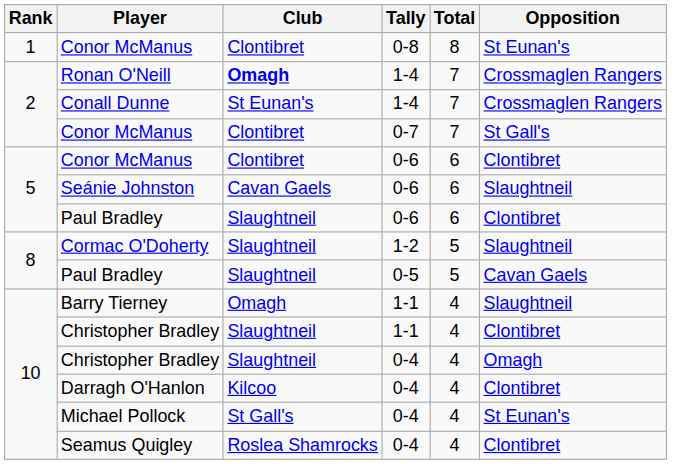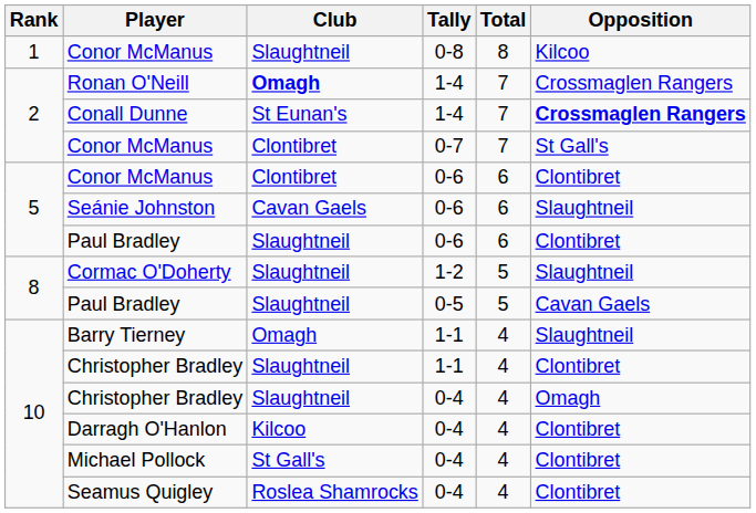 <table class="wikitable">
 <tr>
 <th>Rank</th>
 <th>Player</th>
 <th>Club</th>
 <th>Tally</th>
 <th>Total</th>
 <th>Opposition</th>
 </tr>
 <tr>
 <td rowspan="1" style="text-align:center;">1</td>
 <td><a href='#'>Conor McManus</a></td>
-<td><a href='#'>Clontibret</a></td>
+<td><a href='#'>Slaughtneil</a></td>
 <td align=center>0-8</td>
 <td align=center>8</td>
-<td><a href='#'>St Eunan's</a></td>
+<td><a href='#'>Kilcoo</a></td>
 </tr>
 <tr>
 <td rowspan="3" style="text-align:center;">2</td>
 <td><a href='#'>Ronan O'Neill</a></td>
 <td><strong><a href='#'>Omagh</a></strong></td>
 <td align=center>1-4</td>
 <td align=center>7</td>
 <td><a href='#'>Crossmaglen Rangers</a></td>
 </tr>
 <tr>
 <td><a href='#'>Conall Dunne</a></td>
 <td><a href='#'>St Eunan's</a></td>
 <td align=center>1-4</td>
 <td align=center>7</td>
-<td><a href='#'>Crossmaglen Rangers</a></td>
+<td><strong><a href='#'>Crossmaglen Rangers</a></strong></td>
 </tr>
 <tr>
 <td><a href='#'>Conor McManus</a></td>
 <td><a href='#'>Clontibret</a></td>
 <td align=center>0-7</td>
 <td align=center>7</td>
 <td><a href='#'>St Gall's</a></td>
 </tr>
 <tr>
 <td rowspan="3" style="text-align:center;">5</td>
 <td><a href='#'>Conor McManus</a></td>
 <td><a href='#'>Clontibret</a></td>
 <td align=center>0-6</td>
 <td align=center>6</td>
 <td><a href='#'>Clontibret</a></td>
 </tr>
 <tr>
 <td><a href='#'>Seánie Johnston</a></td>
 <td><a href='#'>Cavan Gaels</a></td>
 <td align=center>0-6</td>
 <td align=center>6</td>
 <td><a href='#'>Slaughtneil</a></td>
 </tr>
 <tr>
 <td>Paul Bradley</td>
 <td><a href='#'>Slaughtneil</a></td>
 <td align=center>0-6</td>
 <td align=center>6</td>
 <td><a href='#'>Clontibret</a></td>
 </tr>
 <tr>
 <td rowspan="2" style="text-align:center;">8</td>
 <td><a href='#'>Cormac O'Doherty</a></td>
 <td><a href='#'>Slaughtneil</a></td>
 <td align=center>1-2</td>
 <td align=center>5</td>
 <td><a href='#'>Slaughtneil</a></td>
 </tr>
 <tr>
 <td>Paul Bradley</td>
 <td><a href='#'>Slaughtneil</a></td>
 <td align=center>0-5</td>
 <td align=center>5</td>
 <td><a href='#'>Cavan Gaels</a></td>
 </tr>
 <tr>
 <td rowspan="6" style="text-align:center;">10</td>
 <td>Barry Tierney</td>
 <td><a href='#'>Omagh</a></td>
 <td align=center>1-1</td>
 <td align=center>4</td>
 <td><a href='#'>Slaughtneil</a></td>
 </tr>
 <tr>
 <td>Christopher Bradley</td>
 <td><a href='#'>Slaughtneil</a></td>
 <td align=center>1-1</td>
 <td align=center>4</td>
 <td><a href='#'>Clontibret</a></td>
 </tr>
 <tr>
 <td>Christopher Bradley</td>
 <td><a href='#'>Slaughtneil</a></td>
 <td align=center>0-4</td>
 <td align=center>4</td>
 <td><a href='#'>Omagh</a></td>
 </tr>
 <tr>
 <td>Darragh O'Hanlon</td>
 <td><a href='#'>Kilcoo</a></td>
 <td align=center>0-4</td>
 <td align=center>4</td>
 <td><a href='#'>Clontibret</a></td>
 </tr>
 <tr>
 <td>Michael Pollock</td>
 <td><a href='#'>St Gall's</a></td>
 <td align=center>0-4</td>
 <td align=center>4</td>
-<td><a href='#'>St Eunan's</a></td>
+<td><a href='#'>Clontibret</a></td>
 </tr>
 <tr>
 <td>Seamus Quigley</td>
 <td><a href='#'>Roslea Shamrocks</a></td>
 <td align=center>0-4</td>
 <td align=center>4</td>
 <td><a href='#'>Clontibret</a></td>
 </tr>
 </table>
